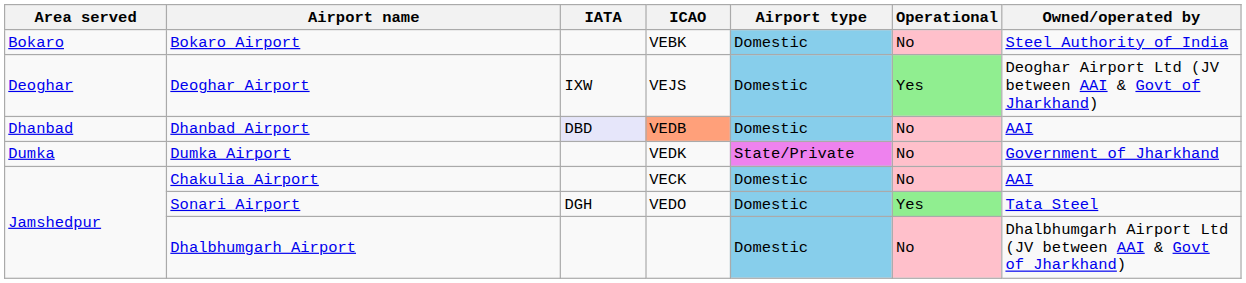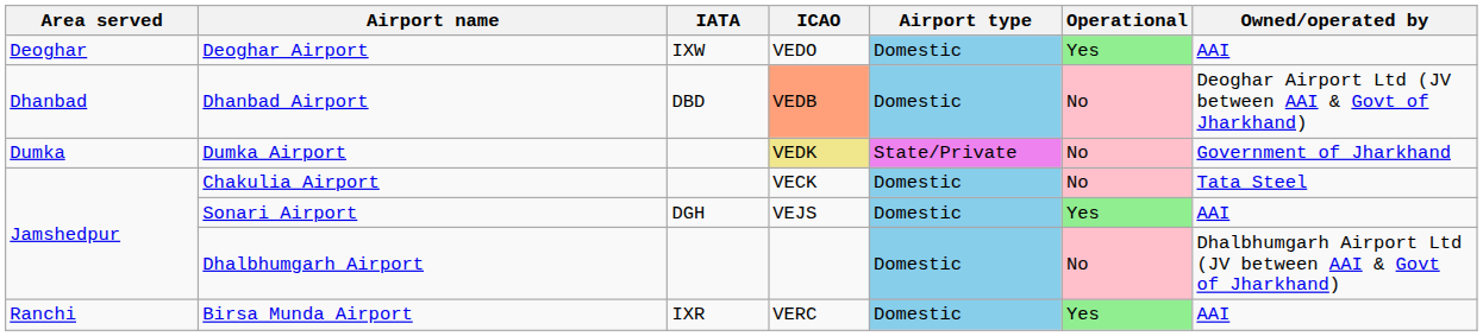 <table class="sortable wikitable"style="text-align:left;"style="font-size: 85%">
 <tr>
 <th style="width:10em;">Area served</th>
 <th style="width:25em;">Airport name</th>
 <th style="width:5em;">IATA</th>
 <th style="width:5em;">ICAO</th>
 <th style="width:10em;">Airport type</th>
 <th style="width:5em;">Operational</th>
 <th style="width:15em;">Owned/operated by</th>
 </tr>
 <tr>
-<td><a href='#'>Bokaro</a></td>
-<td><a href='#'>Bokaro Airport</a></td>
-<td></td>
-<td>VEBK</td>
-<td style="background:skyblue;">Domestic</td>
-<td style="background:pink;">No</td>
-<td><a href='#'>Steel Authority of India</a></td>
-</tr>
-<tr>
 <td><a href='#'>Deoghar</a></td>
 <td><a href='#'>Deoghar Airport</a></td>
 <td>IXW</td>
-<td>VEJS</td>
+<td>VEDO</td>
 <td style="background:skyblue;">Domestic</td>
 <td style="background:lightgreen;">Yes</td>
-<td>Deoghar Airport Ltd (JV between <a href='#'>AAI</a> & <a href='#'>Govt of Jharkhand</a>)</td>
+<td><a href='#'>AAI</a></td>
 </tr>
 <tr>
 <td><a href='#'>Dhanbad</a></td>
 <td><a href='#'>Dhanbad Airport</a></td>
-<td style="background: lavender;">DBD</td>
+<td>DBD</td>
 <td style="background: lightsalmon;">VEDB</td>
 <td style="background:skyblue;">Domestic</td>
 <td style="background:pink;">No</td>
-<td><a href='#'>AAI</a></td>
+<td>Deoghar Airport Ltd (JV between <a href='#'>AAI</a> & <a href='#'>Govt of Jharkhand</a>)</td>
 </tr>
 <tr>
 <td><a href='#'>Dumka</a></td>
 <td><a href='#'>Dumka Airport</a></td>
 <td></td>
-<td>VEDK</td>
+<td style="background: khaki;">VEDK</td>
 <td style="background:violet;">State/Private</td>
 <td style="background:pink;">No</td>
 <td><a href='#'>Government of Jharkhand</a></td>
 </tr>
 <tr>
 <td rowspan=3><a href='#'>Jamshedpur</a></td>
 <td><a href='#'>Chakulia Airport</a></td>
 <td></td>
 <td>VECK</td>
 <td style="background:skyblue;">Domestic</td>
 <td style="background:pink;">No</td>
-<td><a href='#'>AAI</a></td>
+<td><a href='#'>Tata Steel</a></td>
 </tr>
 <tr>
 <td><a href='#'>Sonari Airport</a></td>
 <td>DGH</td>
-<td>VEDO</td>
+<td>VEJS</td>
 <td style="background:skyblue;">Domestic</td>
 <td style="background:lightgreen;">Yes</td>
-<td><a href='#'>Tata Steel</a></td>
+<td><a href='#'>AAI</a></td>
 </tr>
 <tr>
 <td><a href='#'>Dhalbhumgarh Airport</a></td>
 <td></td>
 <td></td>
 <td style="background:skyblue;">Domestic</td>
 <td style="background:pink;">No</td>
 <td>Dhalbhumgarh Airport Ltd (JV between <a href='#'>AAI</a> & <a href='#'>Govt of Jharkhand</a>)</td>
 </tr>
+<tr>
+<td><a href='#'>Ranchi</a></td>
+<td><a href='#'>Birsa Munda Airport</a></td>
+<td>IXR</td>
+<td>VERC</td>
+<td style="background:skyblue;">Domestic</td>
+<td style="background:lightgreen;">Yes</td>
+<td><a href='#'>AAI</a></td>
+</tr>
 </table>
